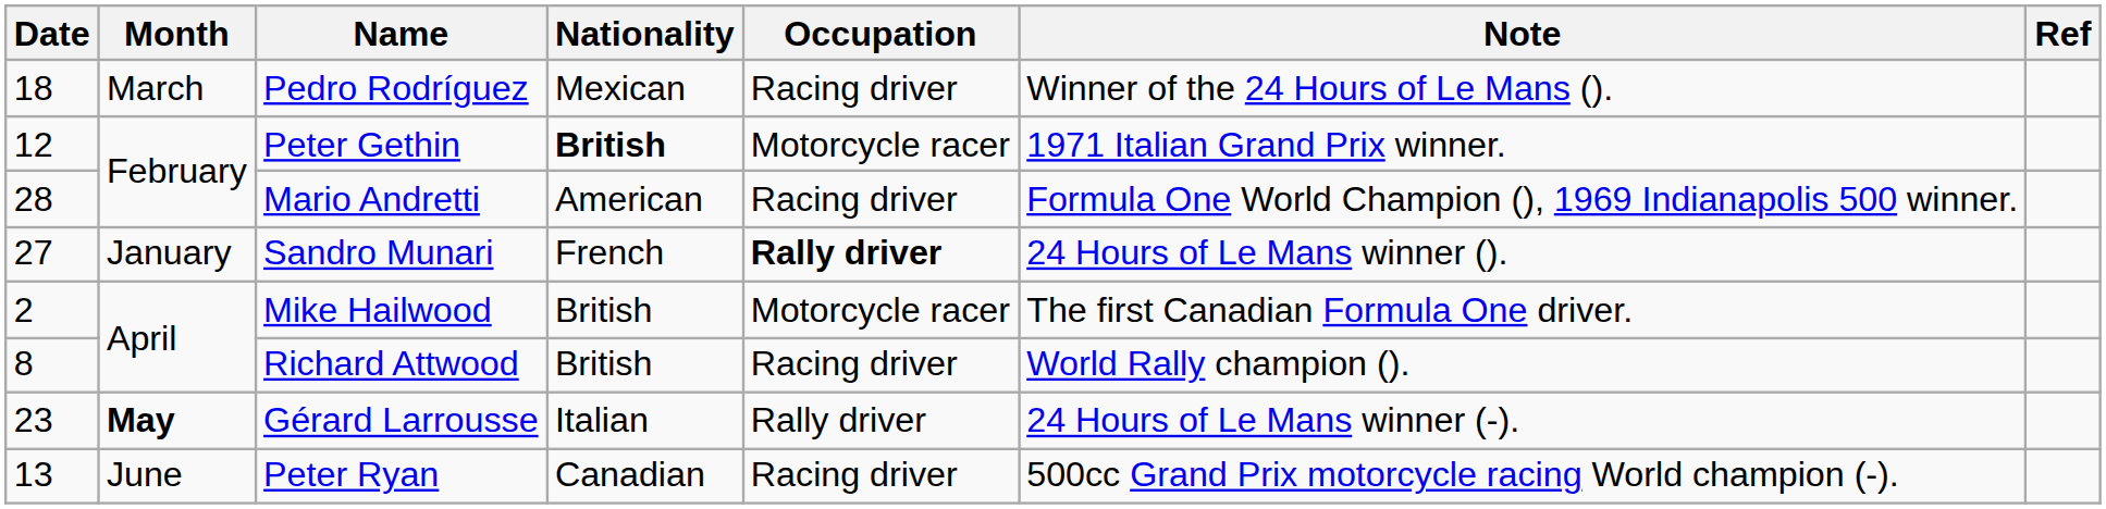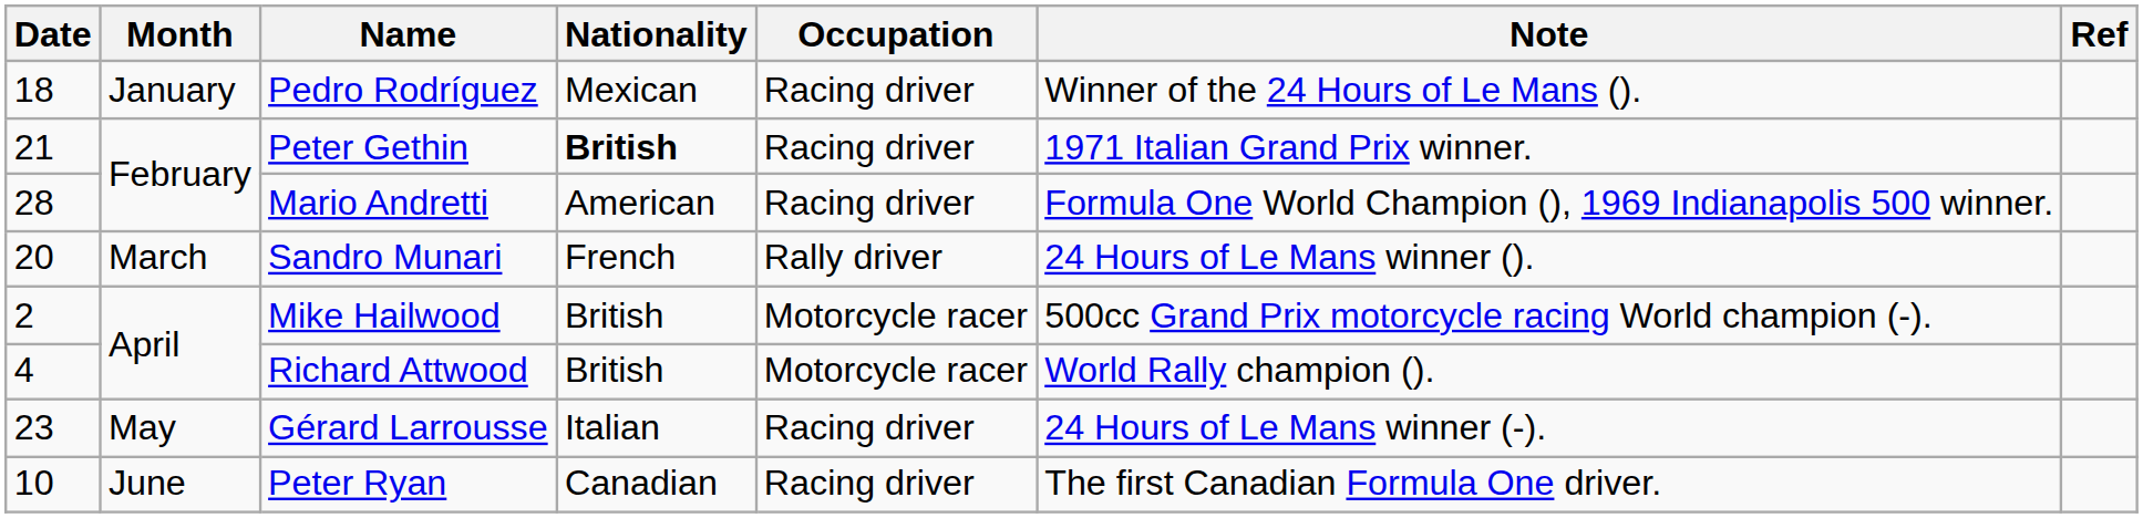 <table class="wikitable" style="font-size:85%;">
 <tr>
 <th>Date</th>
 <th>Month</th>
 <th>Name</th>
 <th>Nationality</th>
 <th>Occupation</th>
 <th>Note</th>
 <th>Ref</th>
 </tr>
 <tr>
 <td>18</td>
-<td>March</td>
+<td>January</td>
 <td><a href='#'>Pedro Rodríguez</a></td>
 <td>Mexican</td>
 <td>Racing driver</td>
 <td>Winner of the <a href='#'>24 Hours of Le Mans</a> ().</td>
 <td></td>
 </tr>
 <tr>
-<td>12</td>
+<td>21</td>
 <td rowspan=2>February</td>
 <td><a href='#'>Peter Gethin</a></td>
 <td><strong>British</strong></td>
-<td>Motorcycle racer</td>
+<td>Racing driver</td>
 <td><a href='#'>1971 Italian Grand Prix</a> winner.</td>
 <td></td>
 </tr>
 <tr>
 <td>28</td>
 <td><a href='#'>Mario Andretti</a></td>
 <td>American</td>
 <td>Racing driver</td>
 <td><a href='#'>Formula One</a> World Champion (), <a href='#'>1969 Indianapolis 500</a> winner.</td>
 <td></td>
 </tr>
 <tr>
-<td>27</td>
-<td>January</td>
+<td>20</td>
+<td>March</td>
 <td><a href='#'>Sandro Munari</a></td>
 <td>French</td>
-<td><strong>Rally driver</strong></td>
+<td>Rally driver</td>
 <td><a href='#'>24 Hours of Le Mans</a> winner ().</td>
 <td></td>
 </tr>
 <tr>
 <td>2</td>
 <td rowspan=2>April</td>
 <td><a href='#'>Mike Hailwood</a></td>
 <td>British</td>
 <td>Motorcycle racer</td>
-<td>The first Canadian <a href='#'>Formula One</a> driver.</td>
+<td>500cc <a href='#'>Grand Prix motorcycle racing</a> World champion (-).</td>
 <td></td>
 </tr>
 <tr>
-<td>8</td>
+<td>4</td>
 <td><a href='#'>Richard Attwood</a></td>
 <td>British</td>
-<td>Racing driver</td>
+<td>Motorcycle racer</td>
 <td><a href='#'>World Rally</a> champion ().</td>
 <td></td>
 </tr>
 <tr>
 <td>23</td>
-<td><strong>May</strong></td>
+<td>May</td>
 <td><a href='#'>Gérard Larrousse</a></td>
 <td>Italian</td>
-<td>Rally driver</td>
+<td>Racing driver</td>
 <td><a href='#'>24 Hours of Le Mans</a> winner (-).</td>
 <td></td>
 </tr>
 <tr>
-<td>13</td>
+<td>10</td>
 <td>June</td>
 <td><a href='#'>Peter Ryan</a></td>
 <td>Canadian</td>
 <td>Racing driver</td>
-<td>500cc <a href='#'>Grand Prix motorcycle racing</a> World champion (-).</td>
+<td>The first Canadian <a href='#'>Formula One</a> driver.</td>
 <td></td>
 </tr>
 </table>
